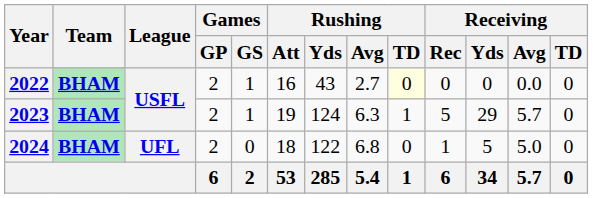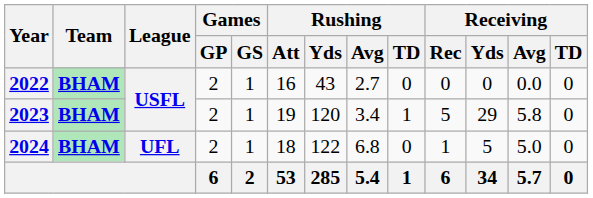 <table class=wikitable style="text-align:center;">
 <tr>
 <th rowspan="2">Year</th>
 <th rowspan="2">Team</th>
 <th rowspan="2">League</th>
 <th colspan="2">Games</th>
 <th colspan="4">Rushing</th>
 <th colspan="4">Receiving</th>
 </tr>
 <tr>
 <th>GP</th>
 <th>GS</th>
 <th>Att</th>
 <th>Yds</th>
 <th>Avg</th>
 <th>TD</th>
 <th>Rec</th>
 <th>Yds</th>
 <th>Avg</th>
 <th>TD</th>
 </tr>
 <tr>
 <th><a href='#'>2022</a></th>
 <th style="background:#afe6ba;"><a href='#'>BHAM</a></th>
 <th rowspan="2"><a href='#'>USFL</a></th>
 <td>2</td>
 <td>1</td>
 <td>16</td>
 <td>43</td>
 <td>2.7</td>
-<td style="background: lightyellow;">0</td>
+<td>0</td>
 <td>0</td>
 <td>0</td>
 <td>0.0</td>
 <td>0</td>
 </tr>
 <tr>
 <th><a href='#'>2023</a></th>
 <th style="background:#afe6ba;"><a href='#'>BHAM</a></th>
 <td>2</td>
 <td>1</td>
 <td>19</td>
-<td>124</td>
-<td>6.3</td>
+<td>120</td>
+<td>3.4</td>
 <td>1</td>
 <td>5</td>
 <td>29</td>
-<td>5.7</td>
+<td>5.8</td>
 <td>0</td>
 </tr>
 <tr>
 <th><a href='#'>2024</a></th>
 <th style="background:#afe6ba;"><a href='#'>BHAM</a></th>
 <th><a href='#'>UFL</a></th>
 <td>2</td>
-<td>0</td>
+<td>1</td>
 <td>18</td>
 <td>122</td>
 <td>6.8</td>
 <td>0</td>
 <td>1</td>
 <td>5</td>
 <td>5.0</td>
 <td>0</td>
 </tr>
 <tr>
 <th colspan="3"></th>
 <th>6</th>
 <th>2</th>
 <th>53</th>
 <th>285</th>
 <th>5.4</th>
 <th>1</th>
 <th>6</th>
 <th>34</th>
 <th>5.7</th>
 <th>0</th>
 </tr>
 </table>
